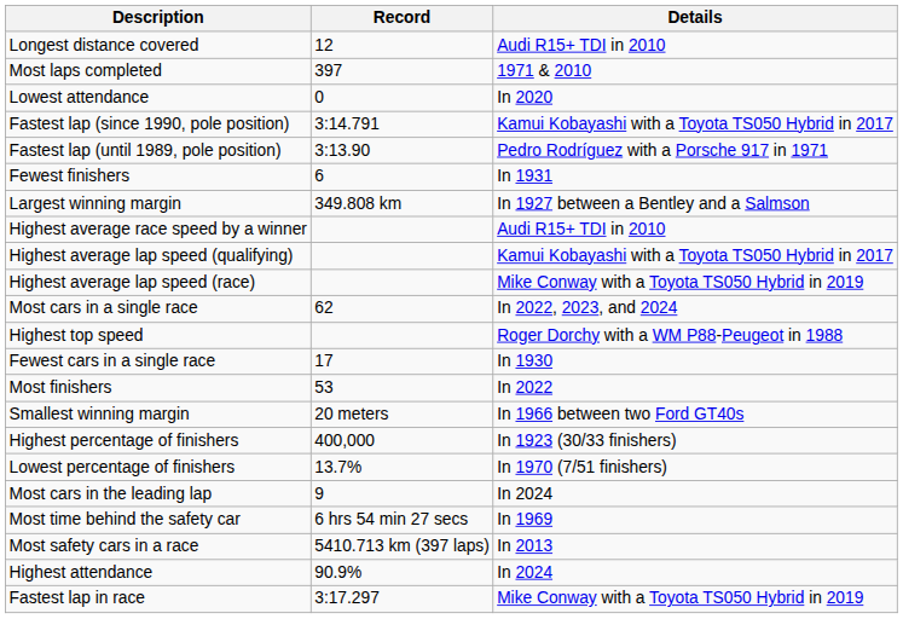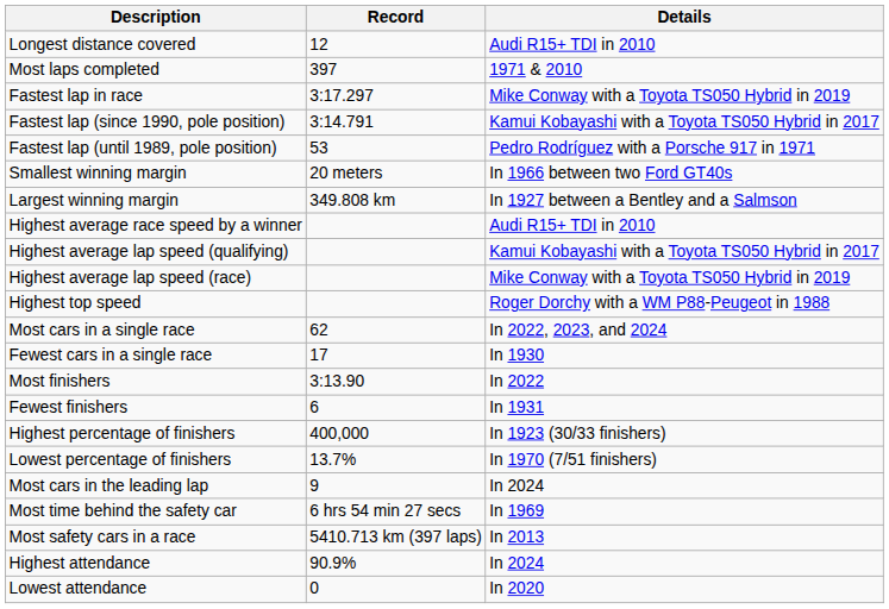 <table class="wikitable">
 <tr>
 <th>Description</th>
 <th>Record</th>
 <th>Details</th>
 </tr>
 <tr>
 <td>Longest distance covered</td>
 <td>12</td>
 <td> <a href='#'>Audi R15+ TDI</a> in <a href='#'>2010</a></td>
 </tr>
 <tr>
 <td>Most laps completed</td>
 <td>397</td>
 <td><a href='#'>1971</a> & <a href='#'>2010</a></td>
 </tr>
 <tr>
-<td>Lowest attendance</td>
-<td>0</td>
-<td>In <a href='#'>2020</a></td>
+<td>Fastest lap in race</td>
+<td>3:17.297</td>
+<td> <a href='#'>Mike Conway</a> with a <a href='#'>Toyota TS050 Hybrid</a> in <a href='#'>2019</a></td>
 </tr>
 <tr>
 <td>Fastest lap (since 1990, pole position)</td>
 <td>3:14.791</td>
 <td> <a href='#'>Kamui Kobayashi</a> with a <a href='#'>Toyota TS050 Hybrid</a> in <a href='#'>2017</a></td>
 </tr>
 <tr>
 <td>Fastest lap (until 1989, pole position)</td>
-<td>3:13.90</td>
+<td>53</td>
 <td> <a href='#'>Pedro Rodríguez</a> with a <a href='#'>Porsche 917</a> in <a href='#'>1971</a></td>
 </tr>
-<tr>
-<td>Fewest finishers</td>
-<td>6</td>
-<td>In <a href='#'>1931</a></td>
+<tr 3.13.6>
+<td>Smallest winning margin</td>
+<td>20 meters</td>
+<td>In <a href='#'>1966</a> between two  <a href='#'>Ford GT40s</a></td>
 </tr>
 <tr>
 <td>Largest winning margin</td>
 <td>349.808 km</td>
 <td>In <a href='#'>1927</a> between a  Bentley and a <a href='#'>Salmson</a></td>
 </tr>
 <tr>
 <td>Highest average race speed by a winner</td>
 <td></td>
 <td> <a href='#'>Audi R15+ TDI</a> in <a href='#'>2010</a></td>
 </tr>
 <tr>
 <td>Highest average lap speed (qualifying)</td>
 <td></td>
 <td> <a href='#'>Kamui Kobayashi</a> with a <a href='#'>Toyota TS050 Hybrid</a> in <a href='#'>2017</a></td>
 </tr>
 <tr>
 <td>Highest average lap speed (race)</td>
 <td></td>
 <td> <a href='#'>Mike Conway</a> with a <a href='#'>Toyota TS050 Hybrid</a> in <a href='#'>2019</a></td>
 </tr>
 <tr>
+<td>Highest top speed</td>
+<td></td>
+<td> <a href='#'>Roger Dorchy</a> with a <a href='#'>WM P88</a>-<a href='#'>Peugeot</a> in <a href='#'>1988</a></td>
+</tr>
+<tr>
 <td>Most cars in a single race</td>
 <td>62</td>
 <td>In <a href='#'>2022</a>, <a href='#'>2023</a>, and <a href='#'>2024</a></td>
-</tr>
-<tr>
-<td>Highest top speed</td>
-<td></td>
-<td> <a href='#'>Roger Dorchy</a> with a <a href='#'>WM P88</a>-<a href='#'>Peugeot</a> in <a href='#'>1988</a></td>
 </tr>
 <tr>
 <td>Fewest cars in a single race</td>
 <td>17</td>
 <td>In <a href='#'>1930</a></td>
 </tr>
 <tr>
 <td>Most finishers</td>
-<td>53</td>
+<td>3:13.90</td>
 <td>In <a href='#'>2022</a></td>
 </tr>
-<tr 3.13.6>
-<td>Smallest winning margin</td>
-<td>20 meters</td>
-<td>In <a href='#'>1966</a> between two  <a href='#'>Ford GT40s</a></td>
+<tr>
+<td>Fewest finishers</td>
+<td>6</td>
+<td>In <a href='#'>1931</a></td>
 </tr>
 <tr>
 <td>Highest percentage of finishers</td>
 <td>400,000</td>
 <td>In <a href='#'>1923</a> (30/33 finishers)</td>
 </tr>
 <tr>
 <td>Lowest percentage of finishers</td>
 <td>13.7%</td>
 <td>In <a href='#'>1970</a> (7/51 finishers)</td>
 </tr>
 <tr>
 <td>Most cars in the leading lap</td>
 <td>9</td>
 <td>In 2024</td>
 </tr>
 <tr>
 <td>Most time behind the safety car</td>
 <td>6 hrs 54 min 27 secs</td>
 <td>In <a href='#'>1969</a></td>
 </tr>
 <tr>
 <td>Most safety cars in a race</td>
 <td>5410.713 km (397 laps)</td>
 <td>In <a href='#'>2013</a></td>
 </tr>
 <tr>
 <td>Highest attendance</td>
 <td>90.9%</td>
 <td>In <a href='#'>2024</a></td>
 </tr>
 <tr>
-<td>Fastest lap in race</td>
-<td>3:17.297</td>
-<td> <a href='#'>Mike Conway</a> with a <a href='#'>Toyota TS050 Hybrid</a> in <a href='#'>2019</a></td>
+<td>Lowest attendance</td>
+<td>0</td>
+<td>In <a href='#'>2020</a></td>
 </tr>
 </table>
